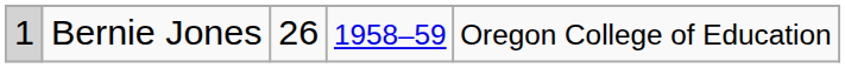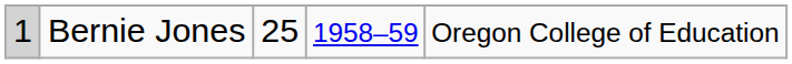 <table class="wikitable">
 <tr>
 </tr>
 <tr>
 <td style="background: lightgrey;">1</td>
 <td>Bernie Jones</td>
-<td>26</td>
+<td>25</td>
 <td style="font-size:80%;"><a href='#'>1958–59</a></td>
 <td style="font-size:80%;">Oregon College of Education</td>
 </tr>
 </table>
